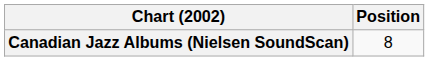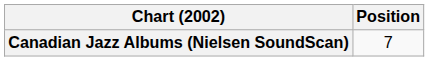 <table class="wikitable plainrowheaders" style="text-align:center">
 <tr>
 <th scope="col">Chart (2002)</th>
 <th scope="col">Position</th>
 </tr>
 <tr>
 <th scope="row">Canadian Jazz Albums (Nielsen SoundScan)</th>
-<td>8</td>
+<td>7</td>
 </tr>
 </table>
